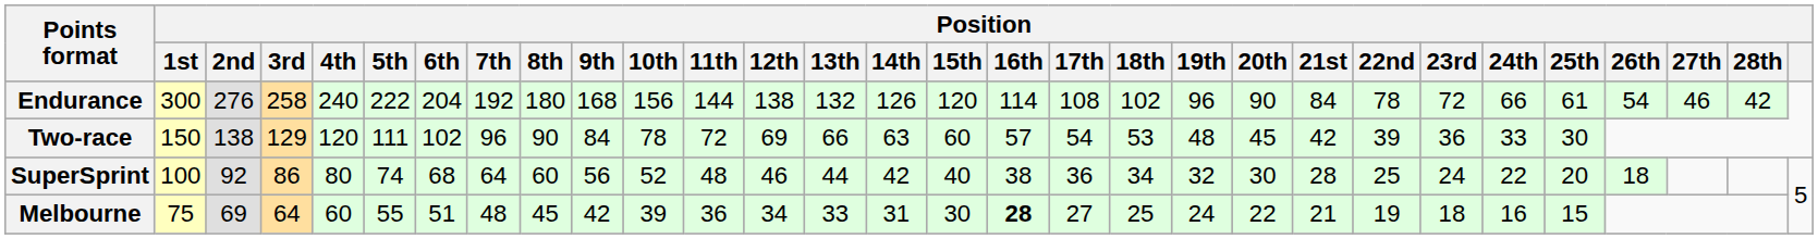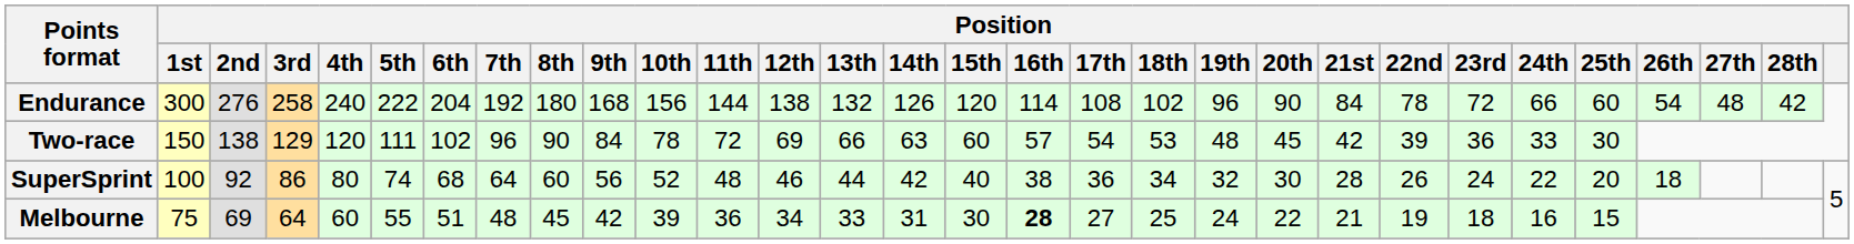 <table class="wikitable" style="font-size:85%; text-align:center">
 <tr style="background:#f9f9f9">
 <th rowspan=2>Points format</th>
 <th colspan=29>Position</th>
 </tr>
 <tr>
 <th>1st</th>
 <th>2nd</th>
 <th>3rd</th>
 <th>4th</th>
 <th>5th</th>
 <th>6th</th>
 <th>7th</th>
 <th>8th</th>
 <th>9th</th>
 <th>10th</th>
 <th>11th</th>
 <th>12th</th>
 <th>13th</th>
 <th>14th</th>
 <th>15th</th>
 <th>16th</th>
 <th>17th</th>
 <th>18th</th>
 <th>19th</th>
 <th>20th</th>
 <th>21st</th>
 <th>22nd</th>
 <th>23rd</th>
 <th>24th</th>
 <th>25th</th>
 <th>26th</th>
 <th>27th</th>
 <th>28th</th>
 <th>  </th>
 </tr>
 <tr>
 <th>Endurance</th>
 <td style="background: #ffffbf">300</td>
 <td style="background: #dfdfdf">276</td>
 <td style="background: #ffdf9f">258</td>
 <td style="background: #dfffdf">240</td>
 <td style="background: #dfffdf">222</td>
 <td style="background: #dfffdf">204</td>
 <td style="background: #dfffdf">192</td>
 <td style="background: #dfffdf">180</td>
 <td style="background: #dfffdf">168</td>
 <td style="background: #dfffdf">156</td>
 <td style="background: #dfffdf">144</td>
 <td style="background: #dfffdf">138</td>
 <td style="background: #dfffdf">132</td>
 <td style="background: #dfffdf">126</td>
 <td style="background: #dfffdf">120</td>
 <td style="background: #dfffdf">114</td>
 <td style="background: #dfffdf">108</td>
 <td style="background: #dfffdf">102</td>
 <td style="background: #dfffdf">96</td>
 <td style="background: #dfffdf">90</td>
 <td style="background: #dfffdf">84</td>
 <td style="background: #dfffdf">78</td>
 <td style="background: #dfffdf">72</td>
 <td style="background: #dfffdf">66</td>
-<td style="background: #dfffdf">61</td>
+<td style="background: #dfffdf">60</td>
 <td style="background: #dfffdf">54</td>
-<td style="background: #dfffdf">46</td>
+<td style="background: #dfffdf">48</td>
 <td style="background: #dfffdf">42</td>
 </tr>
 <tr>
 <th>Two-race</th>
 <td style="background: #ffffbf">150</td>
 <td style="background: #dfdfdf">138</td>
 <td style="background: #ffdf9f">129</td>
 <td style="background: #dfffdf">120</td>
 <td style="background: #dfffdf">111</td>
 <td style="background: #dfffdf">102</td>
 <td style="background: #dfffdf">96</td>
 <td style="background: #dfffdf">90</td>
 <td style="background: #dfffdf">84</td>
 <td style="background: #dfffdf">78</td>
 <td style="background: #dfffdf">72</td>
 <td style="background: #dfffdf">69</td>
 <td style="background: #dfffdf">66</td>
 <td style="background: #dfffdf">63</td>
 <td style="background: #dfffdf">60</td>
 <td style="background: #dfffdf">57</td>
 <td style="background: #dfffdf">54</td>
 <td style="background: #dfffdf">53</td>
 <td style="background: #dfffdf">48</td>
 <td style="background: #dfffdf">45</td>
 <td style="background: #dfffdf">42</td>
 <td style="background: #dfffdf">39</td>
 <td style="background: #dfffdf">36</td>
 <td style="background: #dfffdf">33</td>
 <td style="background: #dfffdf">30</td>
 </tr>
 <tr>
 <th>SuperSprint</th>
 <td style="background: #ffffbf">100</td>
 <td style="background: #dfdfdf">92</td>
 <td style="background: #ffdf9f">86</td>
 <td style="background: #dfffdf">80</td>
 <td style="background: #dfffdf">74</td>
 <td style="background: #dfffdf">68</td>
 <td style="background: #dfffdf">64</td>
 <td style="background: #dfffdf">60</td>
 <td style="background: #dfffdf">56</td>
 <td style="background: #dfffdf">52</td>
 <td style="background: #dfffdf">48</td>
 <td style="background: #dfffdf">46</td>
 <td style="background: #dfffdf">44</td>
 <td style="background: #dfffdf">42</td>
 <td style="background: #dfffdf">40</td>
 <td style="background: #dfffdf">38</td>
 <td style="background: #dfffdf">36</td>
 <td style="background: #dfffdf">34</td>
 <td style="background: #dfffdf">32</td>
 <td style="background: #dfffdf">30</td>
 <td style="background: #dfffdf">28</td>
-<td style="background: #dfffdf">25</td>
+<td style="background: #dfffdf">26</td>
 <td style="background: #dfffdf">24</td>
 <td style="background: #dfffdf">22</td>
 <td style="background: #dfffdf">20</td>
 <td style="background: #dfffdf">18</td>
 <td></td>
 <td></td>
 <td rowspan=2>5</td>
 </tr>
 <tr>
 <th>Melbourne</th>
 <td style="background: #ffffbf">75</td>
 <td style="background: #dfdfdf">69</td>
 <td style="background: #ffdf9f">64</td>
 <td style="background: #dfffdf">60</td>
 <td style="background: #dfffdf">55</td>
 <td style="background: #dfffdf">51</td>
 <td style="background: #dfffdf">48</td>
 <td style="background: #dfffdf">45</td>
 <td style="background: #dfffdf">42</td>
 <td style="background: #dfffdf">39</td>
 <td style="background: #dfffdf">36</td>
 <td style="background: #dfffdf">34</td>
 <td style="background: #dfffdf">33</td>
 <td style="background: #dfffdf">31</td>
 <td style="background: #dfffdf">30</td>
 <td style="background: #dfffdf"><strong>28</strong></td>
 <td style="background: #dfffdf">27</td>
 <td style="background: #dfffdf">25</td>
 <td style="background: #dfffdf">24</td>
 <td style="background: #dfffdf">22</td>
 <td style="background: #dfffdf">21</td>
 <td style="background: #dfffdf">19</td>
 <td style="background: #dfffdf">18</td>
 <td style="background: #dfffdf">16</td>
 <td style="background: #dfffdf">15</td>
 </tr>
 </table>
